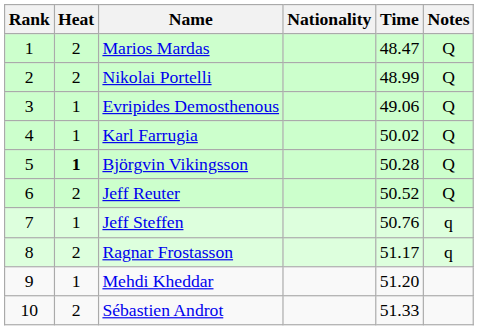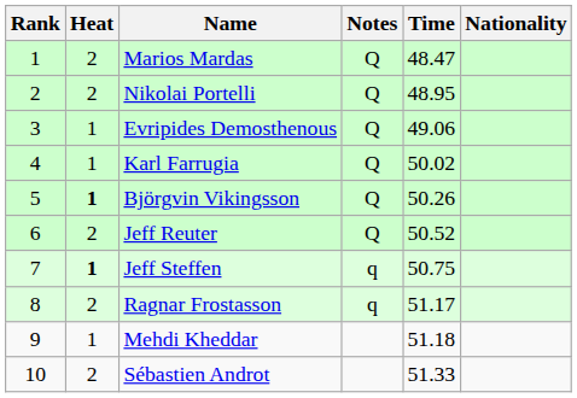 <table class="wikitable sortable" style="text-align:center; font-size:95%">
 <tr>
 <th>Rank</th>
 <th>Heat</th>
 <th>Name</th>
+<th>Notes</th>
+<th>Time</th>
 <th>Nationality</th>
-<th>Time</th>
-<th>Notes</th>
 </tr>
 <tr bgcolor=ccffcc>
 <td>1</td>
 <td>2</td>
 <td align=left><a href='#'>Marios Mardas</a></td>
+<td>Q</td>
+<td>48.47</td>
 <td align=left></td>
-<td>48.47</td>
-<td>Q</td>
 </tr>
 <tr bgcolor=ccffcc>
 <td>2</td>
 <td>2</td>
 <td align=left><a href='#'>Nikolai Portelli</a></td>
+<td>Q</td>
+<td>48.95</td>
 <td align=left></td>
-<td>48.99</td>
-<td>Q</td>
 </tr>
 <tr bgcolor=ccffcc>
 <td>3</td>
 <td>1</td>
 <td align=left><a href='#'>Evripides Demosthenous</a></td>
+<td>Q</td>
+<td>49.06</td>
 <td align=left></td>
-<td>49.06</td>
-<td>Q</td>
 </tr>
 <tr bgcolor=ccffcc>
 <td>4</td>
 <td>1</td>
 <td align=left><a href='#'>Karl Farrugia</a></td>
+<td>Q</td>
+<td>50.02</td>
 <td align=left></td>
-<td>50.02</td>
-<td>Q</td>
 </tr>
 <tr bgcolor=ccffcc>
 <td>5</td>
 <td><strong>1</strong></td>
 <td align=left><a href='#'>Björgvin Vikingsson</a></td>
+<td>Q</td>
+<td>50.26</td>
 <td align=left></td>
-<td>50.28</td>
-<td>Q</td>
 </tr>
 <tr bgcolor=ccffcc>
 <td>6</td>
 <td>2</td>
 <td align=left><a href='#'>Jeff Reuter</a></td>
+<td>Q</td>
+<td>50.52</td>
 <td align=left></td>
-<td>50.52</td>
-<td>Q</td>
 </tr>
 <tr bgcolor=ddffdd>
 <td>7</td>
-<td>1</td>
+<td><strong>1</strong></td>
 <td align=left><a href='#'>Jeff Steffen</a></td>
+<td>q</td>
+<td>50.75</td>
 <td align=left></td>
-<td>50.76</td>
-<td>q</td>
 </tr>
 <tr bgcolor=ddffdd>
 <td>8</td>
 <td>2</td>
 <td align=left><a href='#'>Ragnar Frostasson</a></td>
+<td>q</td>
+<td>51.17</td>
 <td align=left></td>
-<td>51.17</td>
-<td>q</td>
 </tr>
 <tr>
 <td>9</td>
 <td>1</td>
 <td align=left><a href='#'>Mehdi Kheddar</a></td>
+<td></td>
+<td>51.18</td>
 <td align=left></td>
-<td>51.20</td>
-<td></td>
 </tr>
 <tr>
 <td>10</td>
 <td>2</td>
 <td align=left><a href='#'>Sébastien Androt</a></td>
+<td></td>
+<td>51.33</td>
 <td align=left></td>
-<td>51.33</td>
-<td></td>
 </tr>
 </table>
